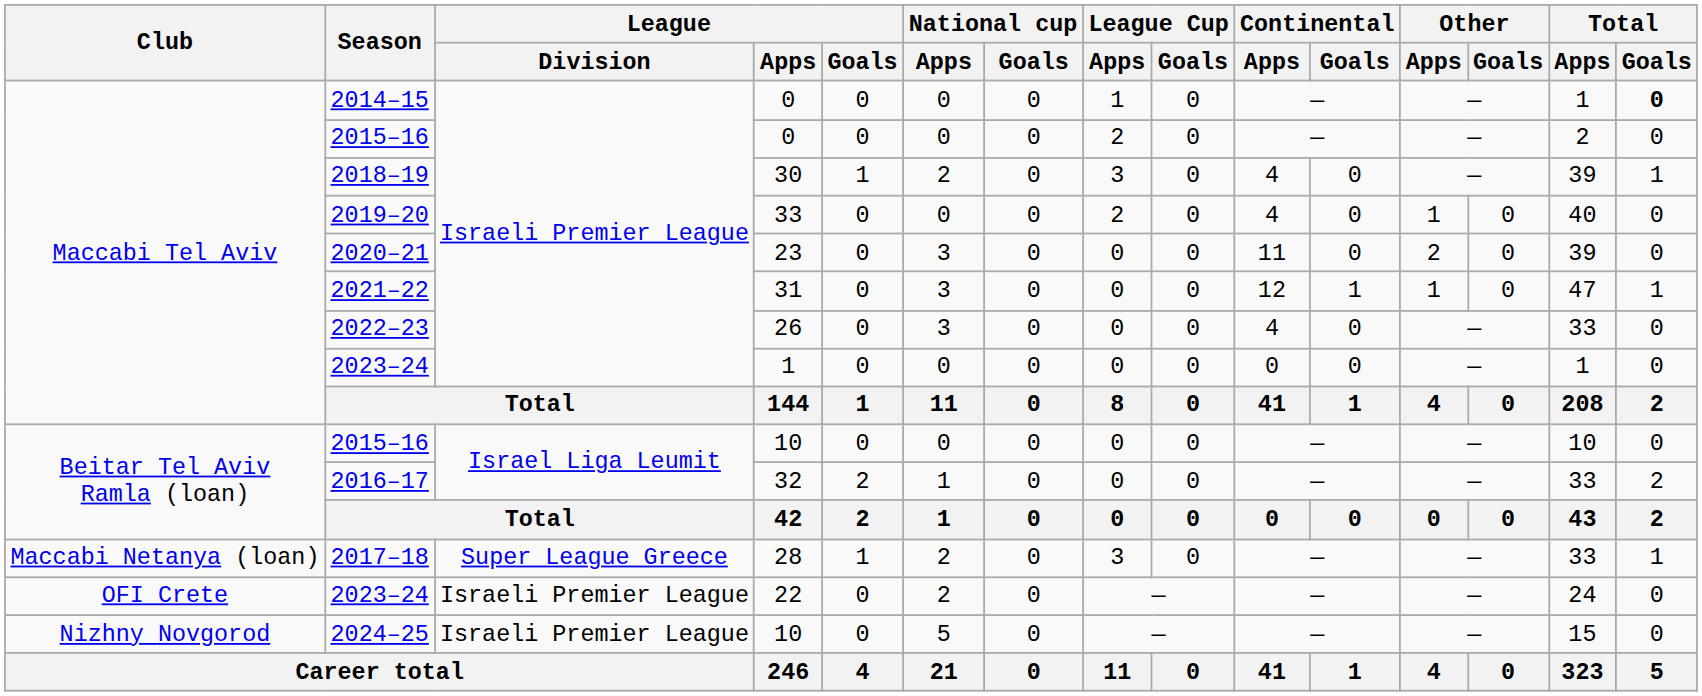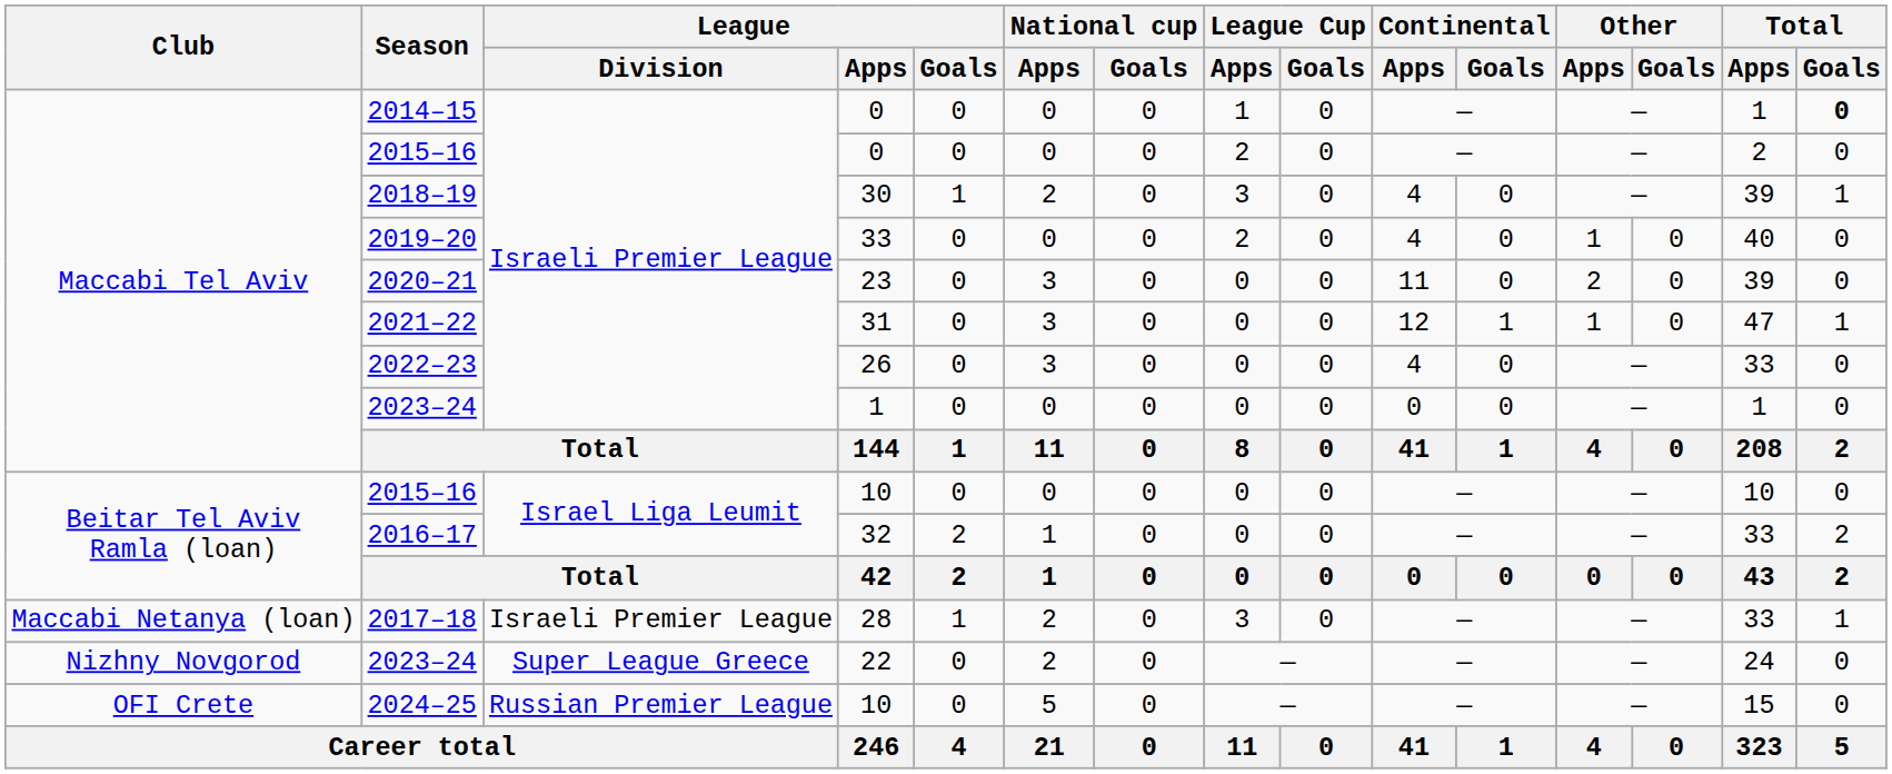 <table class="wikitable", style="text-align:center">
 <tr>
 <th rowspan="2">Club</th>
 <th rowspan="2">Season</th>
 <th colspan="3">League</th>
 <th colspan="2">National cup</th>
 <th colspan="2">League Cup</th>
 <th colspan="2">Continental</th>
 <th colspan="2">Other</th>
 <th colspan="2">Total</th>
 </tr>
 <tr>
 <th>Division</th>
 <th>Apps</th>
 <th>Goals</th>
 <th>Apps</th>
 <th>Goals</th>
 <th>Apps</th>
 <th>Goals</th>
 <th>Apps</th>
 <th>Goals</th>
 <th>Apps</th>
 <th>Goals</th>
 <th>Apps</th>
 <th>Goals</th>
 </tr>
 <tr>
 <td rowspan="9"><a href='#'>Maccabi Tel Aviv</a></td>
 <td><a href='#'>2014–15</a></td>
 <td rowspan="8"><a href='#'>Israeli Premier League</a></td>
 <td>0</td>
 <td>0</td>
 <td>0</td>
 <td>0</td>
 <td>1</td>
 <td>0</td>
 <td colspan="2">—</td>
 <td colspan="2">—</td>
 <td>1</td>
 <td><strong>0</strong></td>
 </tr>
 <tr>
 <td><a href='#'>2015–16</a></td>
 <td>0</td>
 <td>0</td>
 <td>0</td>
 <td>0</td>
 <td>2</td>
 <td>0</td>
 <td colspan="2">—</td>
 <td colspan="2">—</td>
 <td>2</td>
 <td>0</td>
 </tr>
 <tr>
 <td><a href='#'>2018–19</a></td>
 <td>30</td>
 <td>1</td>
 <td>2</td>
 <td>0</td>
 <td>3</td>
 <td>0</td>
 <td>4</td>
 <td>0</td>
 <td colspan="2">—</td>
 <td>39</td>
 <td>1</td>
 </tr>
 <tr>
 <td><a href='#'>2019–20</a></td>
 <td>33</td>
 <td>0</td>
 <td>0</td>
 <td>0</td>
 <td>2</td>
 <td>0</td>
 <td>4</td>
 <td>0</td>
 <td>1</td>
 <td>0</td>
 <td>40</td>
 <td>0</td>
 </tr>
 <tr>
 <td><a href='#'>2020–21</a></td>
 <td>23</td>
 <td>0</td>
 <td>3</td>
 <td>0</td>
 <td>0</td>
 <td>0</td>
 <td>11</td>
 <td>0</td>
 <td>2</td>
 <td>0</td>
 <td>39</td>
 <td>0</td>
 </tr>
 <tr>
 <td><a href='#'>2021–22</a></td>
 <td>31</td>
 <td>0</td>
 <td>3</td>
 <td>0</td>
 <td>0</td>
 <td>0</td>
 <td>12</td>
 <td>1</td>
 <td>1</td>
 <td>0</td>
 <td>47</td>
 <td>1</td>
 </tr>
 <tr>
 <td><a href='#'>2022–23</a></td>
 <td>26</td>
 <td>0</td>
 <td>3</td>
 <td>0</td>
 <td>0</td>
 <td>0</td>
 <td>4</td>
 <td>0</td>
 <td colspan="2">—</td>
 <td>33</td>
 <td>0</td>
 </tr>
 <tr>
 <td><a href='#'>2023–24</a></td>
 <td>1</td>
 <td>0</td>
 <td>0</td>
 <td>0</td>
 <td>0</td>
 <td>0</td>
 <td>0</td>
 <td>0</td>
 <td colspan="2">—</td>
 <td>1</td>
 <td>0</td>
 </tr>
 <tr>
 <th colspan="2">Total</th>
 <th>144</th>
 <th>1</th>
 <th>11</th>
 <th>0</th>
 <th>8</th>
 <th>0</th>
 <th>41</th>
 <th>1</th>
 <th>4</th>
 <th>0</th>
 <th>208</th>
 <th>2</th>
 </tr>
 <tr>
 <td rowspan="3"><a href='#'>Beitar Tel Aviv</a><br><a href='#'>Ramla</a> (loan)</td>
 <td><a href='#'>2015–16</a></td>
 <td rowspan="2"><a href='#'>Israel Liga Leumit</a></td>
 <td>10</td>
 <td>0</td>
 <td>0</td>
 <td>0</td>
 <td>0</td>
 <td>0</td>
 <td colspan="2">—</td>
 <td colspan="2">—</td>
 <td>10</td>
 <td>0</td>
 </tr>
 <tr>
 <td><a href='#'>2016–17</a></td>
 <td>32</td>
 <td>2</td>
 <td>1</td>
 <td>0</td>
 <td>0</td>
 <td>0</td>
 <td colspan="2">—</td>
 <td colspan="2">—</td>
 <td>33</td>
 <td>2</td>
 </tr>
 <tr>
 <th colspan="2">Total</th>
 <th>42</th>
 <th>2</th>
 <th>1</th>
 <th>0</th>
 <th>0</th>
 <th>0</th>
 <th>0</th>
 <th>0</th>
 <th>0</th>
 <th>0</th>
 <th>43</th>
 <th>2</th>
 </tr>
 <tr>
 <td><a href='#'>Maccabi Netanya</a> (loan)</td>
 <td><a href='#'>2017–18</a></td>
-<td><a href='#'>Super League Greece</a></td>
+<td>Israeli Premier League</td>
 <td>28</td>
 <td>1</td>
 <td>2</td>
 <td>0</td>
 <td>3</td>
 <td>0</td>
 <td colspan="2">—</td>
 <td colspan="2">—</td>
 <td>33</td>
 <td>1</td>
 </tr>
 <tr>
-<td><a href='#'>OFI Crete</a></td>
+<td><a href='#'>Nizhny Novgorod</a></td>
 <td><a href='#'>2023–24</a></td>
-<td>Israeli Premier League</td>
+<td><a href='#'>Super League Greece</a></td>
 <td>22</td>
 <td>0</td>
 <td>2</td>
 <td>0</td>
 <td colspan="2">—</td>
 <td colspan="2">—</td>
 <td colspan="2">—</td>
 <td>24</td>
 <td>0</td>
 </tr>
 <tr>
-<td><a href='#'>Nizhny Novgorod</a></td>
+<td><a href='#'>OFI Crete</a></td>
 <td><a href='#'>2024–25</a></td>
-<td>Israeli Premier League</td>
+<td><a href='#'>Russian Premier League</a></td>
 <td>10</td>
 <td>0</td>
 <td>5</td>
 <td>0</td>
 <td colspan="2">—</td>
 <td colspan="2">—</td>
 <td colspan="2">—</td>
 <td>15</td>
 <td>0</td>
 </tr>
 <tr>
 <th colspan="3">Career total</th>
 <th>246</th>
 <th>4</th>
 <th>21</th>
 <th>0</th>
 <th>11</th>
 <th>0</th>
 <th>41</th>
 <th>1</th>
 <th>4</th>
 <th>0</th>
 <th>323</th>
 <th>5</th>
 </tr>
 </table>
